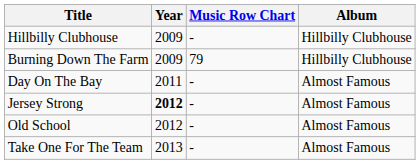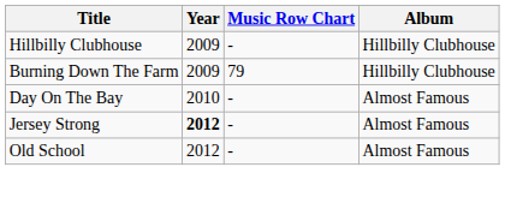 <table class="wikitable">
 <tr>
 <th>Title</th>
 <th>Year</th>
 <th><a href='#'>Music Row Chart</a></th>
 <th>Album</th>
 </tr>
 <tr>
 <td>Hillbilly Clubhouse</td>
 <td>2009</td>
 <td>-</td>
 <td>Hillbilly Clubhouse</td>
 </tr>
 <tr>
 <td>Burning Down The Farm</td>
 <td>2009</td>
 <td>79</td>
 <td>Hillbilly Clubhouse</td>
 </tr>
 <tr>
 <td>Day On The Bay</td>
-<td>2011</td>
+<td>2010</td>
 <td>-</td>
 <td>Almost Famous</td>
 </tr>
 <tr>
 <td>Jersey Strong</td>
 <td><strong>2012</strong></td>
 <td>-</td>
 <td>Almost Famous</td>
 </tr>
 <tr>
 <td>Old School</td>
 <td>2012</td>
 <td>-</td>
 <td>Almost Famous</td>
 </tr>
-<tr>
-<td>Take One For The Team</td>
-<td>2013</td>
-<td>-</td>
-<td>Almost Famous</td>
-</tr>
 </table>
